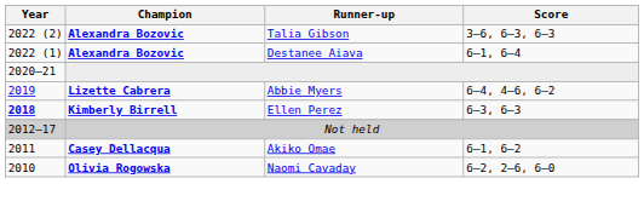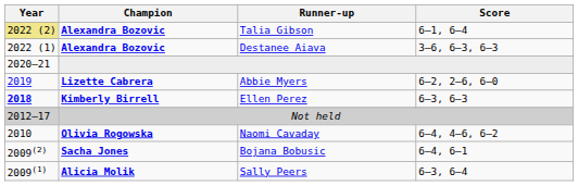 <table class="wikitable" style="font-size:90%">
 <tr>
 <th>Year</th>
 <th width="200">Champion</th>
 <th width="200">Runner-up</th>
 <th width="175">Score</th>
 </tr>
 <tr>
-<td>2022 (2)</td>
+<td style="background: khaki;">2022 (2)</td>
 <td> <strong><a href='#'>Alexandra Bozovic</a></strong></td>
 <td> <a href='#'>Talia Gibson</a></td>
-<td>3–6, 6–3, 6–3</td>
+<td>6–1, 6–4</td>
 </tr>
 <tr>
 <td>2022 (1)</td>
 <td> <strong><a href='#'>Alexandra Bozovic</a></strong></td>
 <td> <a href='#'>Destanee Aiava</a></td>
-<td>6–1, 6–4</td>
+<td>3–6, 6–3, 6–3</td>
 </tr>
 <tr>
 <td>2020–21</td>
 <td colspan=3 bgcolor="#ededed"></td>
 </tr>
 <tr>
 <td><a href='#'>2019</a></td>
 <td> <strong><a href='#'>Lizette Cabrera</a></strong></td>
 <td> <a href='#'>Abbie Myers</a></td>
-<td>6–4, 4–6, 6–2</td>
+<td>6–2, 2–6, 6–0</td>
 </tr>
 <tr>
 <td><strong><a href='#'>2018</a></strong></td>
 <td> <strong><a href='#'>Kimberly Birrell</a></strong></td>
 <td> <a href='#'>Ellen Perez</a></td>
 <td>6–3, 6–3</td>
 </tr>
 <tr>
 <td style="background:#cfcfcf">2012–17</td>
 <td colspan=3 align=center style="background:#cfcfcf"><em>Not held</em></td>
 </tr>
 <tr>
-<td>2011</td>
-<td> <strong><a href='#'>Casey Dellacqua</a></strong></td>
-<td> <a href='#'>Akiko Omae</a></td>
-<td>6–1, 6–2</td>
-</tr>
-<tr>
 <td>2010</td>
 <td> <strong><a href='#'>Olivia Rogowska</a></strong></td>
 <td> <a href='#'>Naomi Cavaday</a></td>
-<td>6–2, 2–6, 6–0</td>
+<td>6–4, 4–6, 6–2</td>
+</tr>
+<tr>
+<td>2009<sup>(2)</sup></td>
+<td> <strong><a href='#'>Sacha Jones</a></strong></td>
+<td> <a href='#'>Bojana Bobusic</a></td>
+<td>6–4, 6–1</td>
+</tr>
+<tr>
+<td>2009<sup>(1)</sup></td>
+<td> <strong><a href='#'>Alicia Molik</a></strong></td>
+<td> <a href='#'>Sally Peers</a></td>
+<td>6–3, 6–4</td>
 </tr>
 </table>
